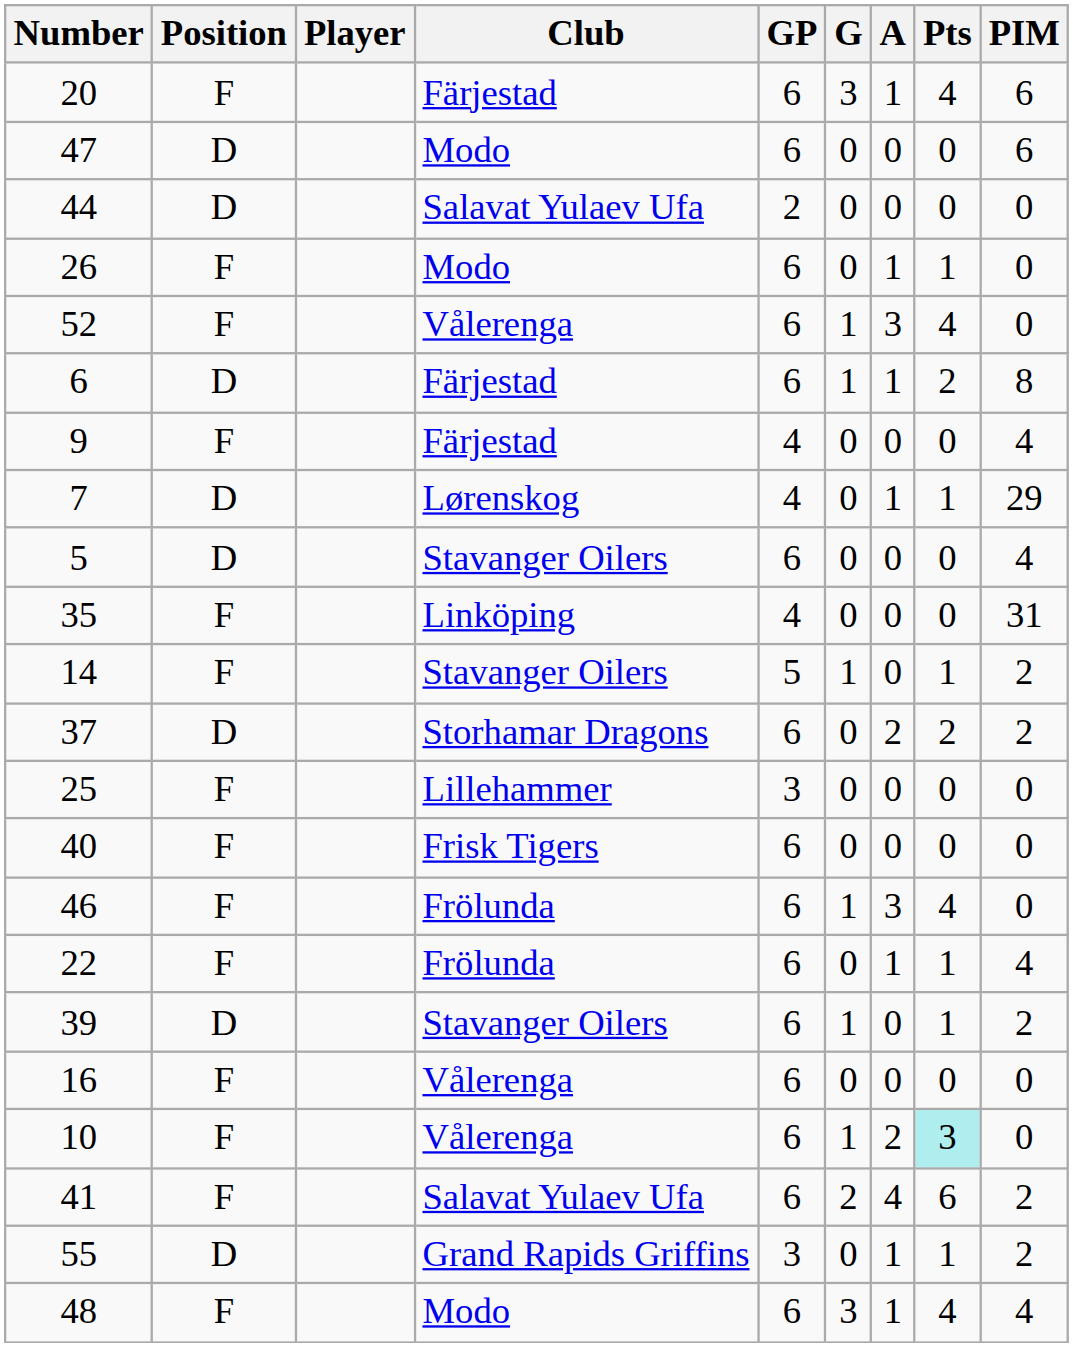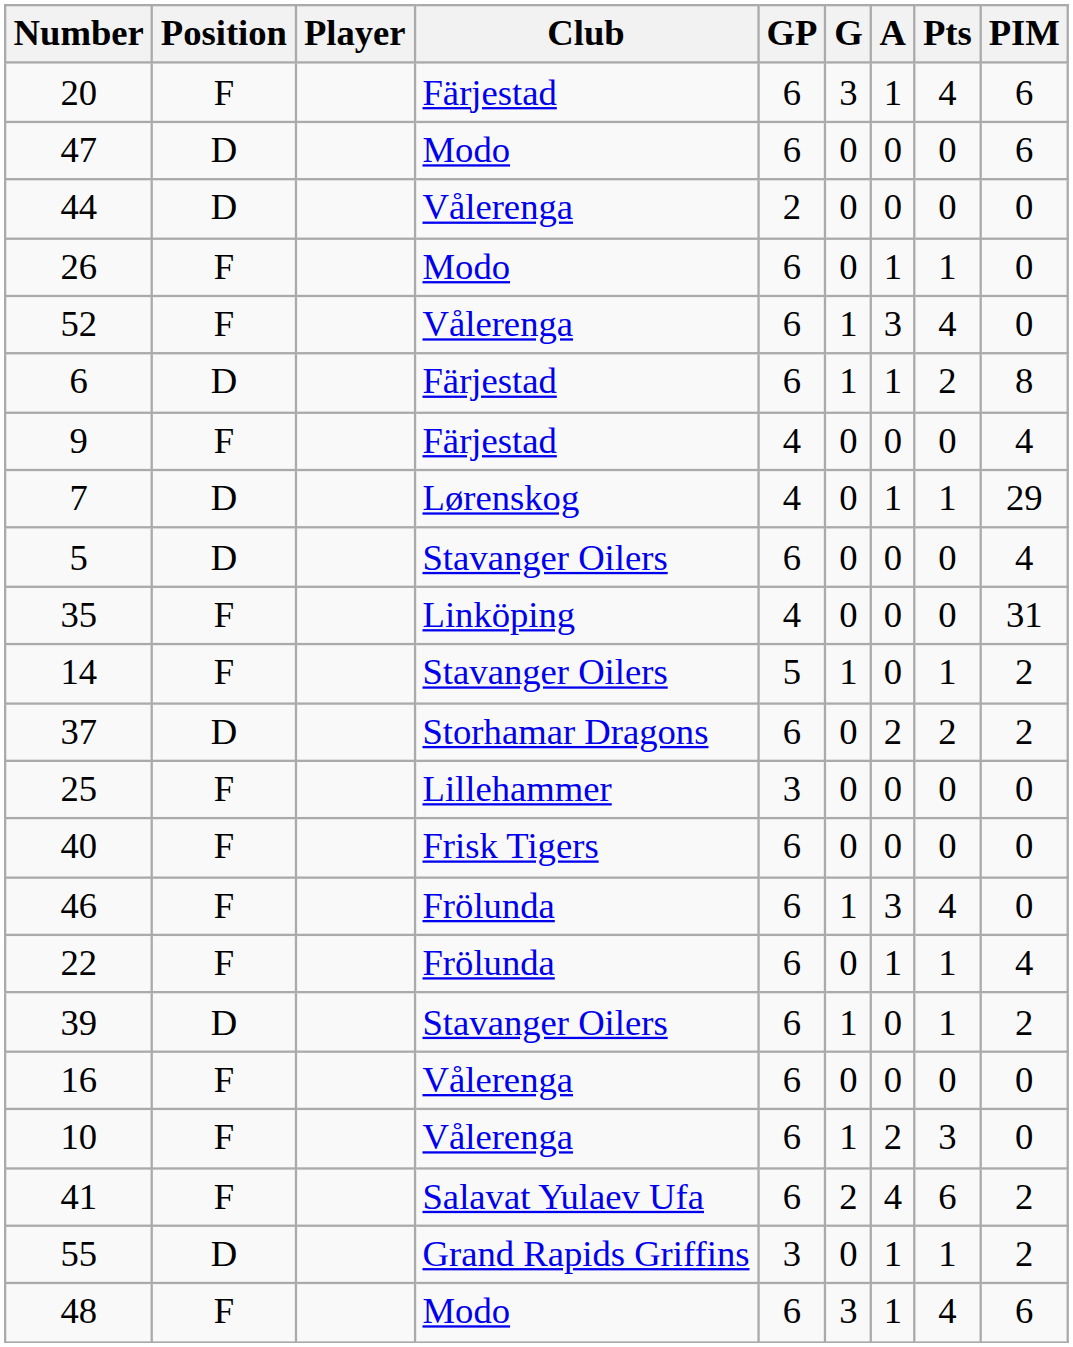 <table class="wikitable sortable" style="text-align:center; padding:4px; border-spacing=0;">
 <tr>
 <th>Number</th>
 <th>Position</th>
 <th>Player</th>
 <th>Club</th>
 <th>GP</th>
 <th>G</th>
 <th>A</th>
 <th>Pts</th>
 <th>PIM</th>
 </tr>
 <tr>
 <td>20</td>
 <td>F</td>
 <td align=left></td>
 <td align=left><a href='#'>Färjestad</a></td>
 <td>6</td>
 <td>3</td>
 <td>1</td>
 <td>4</td>
 <td>6</td>
 </tr>
 <tr>
 <td>47</td>
 <td>D</td>
 <td align=left></td>
 <td align=left><a href='#'>Modo</a></td>
 <td>6</td>
 <td>0</td>
 <td>0</td>
 <td>0</td>
 <td>6</td>
 </tr>
 <tr>
 <td>44</td>
 <td>D</td>
 <td align=left></td>
-<td align=left><a href='#'>Salavat Yulaev Ufa</a></td>
+<td align=left><a href='#'>Vålerenga</a></td>
 <td>2</td>
 <td>0</td>
 <td>0</td>
 <td>0</td>
 <td>0</td>
 </tr>
 <tr>
 <td>26</td>
 <td>F</td>
 <td align=left></td>
 <td align=left><a href='#'>Modo</a></td>
 <td>6</td>
 <td>0</td>
 <td>1</td>
 <td>1</td>
 <td>0</td>
 </tr>
 <tr>
 <td>52</td>
 <td>F</td>
 <td align=left></td>
 <td align=left><a href='#'>Vålerenga</a></td>
 <td>6</td>
 <td>1</td>
 <td>3</td>
 <td>4</td>
 <td>0</td>
 </tr>
 <tr>
 <td>6</td>
 <td>D</td>
 <td align=left></td>
 <td align=left><a href='#'>Färjestad</a></td>
 <td>6</td>
 <td>1</td>
 <td>1</td>
 <td>2</td>
 <td>8</td>
 </tr>
 <tr>
 <td>9</td>
 <td>F</td>
 <td align=left></td>
 <td align=left><a href='#'>Färjestad</a></td>
 <td>4</td>
 <td>0</td>
 <td>0</td>
 <td>0</td>
 <td>4</td>
 </tr>
 <tr>
 <td>7</td>
 <td>D</td>
 <td align=left></td>
 <td align=left><a href='#'>Lørenskog</a></td>
 <td>4</td>
 <td>0</td>
 <td>1</td>
 <td>1</td>
 <td>29</td>
 </tr>
 <tr>
 <td>5</td>
 <td>D</td>
 <td align=left></td>
 <td align=left><a href='#'>Stavanger Oilers</a></td>
 <td>6</td>
 <td>0</td>
 <td>0</td>
 <td>0</td>
 <td>4</td>
 </tr>
 <tr>
 <td>35</td>
 <td>F</td>
 <td align=left></td>
 <td align=left><a href='#'>Linköping</a></td>
 <td>4</td>
 <td>0</td>
 <td>0</td>
 <td>0</td>
 <td>31</td>
 </tr>
 <tr>
 <td>14</td>
 <td>F</td>
 <td align=left></td>
 <td align=left><a href='#'>Stavanger Oilers</a></td>
 <td>5</td>
 <td>1</td>
 <td>0</td>
 <td>1</td>
 <td>2</td>
 </tr>
 <tr>
 <td>37</td>
 <td>D</td>
 <td align=left></td>
 <td align=left><a href='#'>Storhamar Dragons</a></td>
 <td>6</td>
 <td>0</td>
 <td>2</td>
 <td>2</td>
 <td>2</td>
 </tr>
 <tr>
 <td>25</td>
 <td>F</td>
 <td align=left></td>
 <td align=left><a href='#'>Lillehammer</a></td>
 <td>3</td>
 <td>0</td>
 <td>0</td>
 <td>0</td>
 <td>0</td>
 </tr>
 <tr>
 <td>40</td>
 <td>F</td>
 <td align=left></td>
 <td align=left><a href='#'>Frisk Tigers</a></td>
 <td>6</td>
 <td>0</td>
 <td>0</td>
 <td>0</td>
 <td>0</td>
 </tr>
 <tr>
 <td>46</td>
 <td>F</td>
 <td align=left></td>
 <td align=left><a href='#'>Frölunda</a></td>
 <td>6</td>
 <td>1</td>
 <td>3</td>
 <td>4</td>
 <td>0</td>
 </tr>
 <tr>
 <td>22</td>
 <td>F</td>
 <td align=left></td>
 <td align=left><a href='#'>Frölunda</a></td>
 <td>6</td>
 <td>0</td>
 <td>1</td>
 <td>1</td>
 <td>4</td>
 </tr>
 <tr>
 <td>39</td>
 <td>D</td>
 <td align=left></td>
 <td align=left><a href='#'>Stavanger Oilers</a></td>
 <td>6</td>
 <td>1</td>
 <td>0</td>
 <td>1</td>
 <td>2</td>
 </tr>
 <tr>
 <td>16</td>
 <td>F</td>
 <td align=left></td>
 <td align=left><a href='#'>Vålerenga</a></td>
 <td>6</td>
 <td>0</td>
 <td>0</td>
 <td>0</td>
 <td>0</td>
 </tr>
 <tr>
 <td>10</td>
 <td>F</td>
 <td align=left></td>
 <td align=left><a href='#'>Vålerenga</a></td>
 <td>6</td>
 <td>1</td>
 <td>2</td>
-<td style="background: paleturquoise;">3</td>
+<td>3</td>
 <td>0</td>
 </tr>
 <tr>
 <td>41</td>
 <td>F</td>
 <td align=left></td>
 <td align=left><a href='#'>Salavat Yulaev Ufa</a></td>
 <td>6</td>
 <td>2</td>
 <td>4</td>
 <td>6</td>
 <td>2</td>
 </tr>
 <tr>
 <td>55</td>
 <td>D</td>
 <td align=left></td>
 <td align=left><a href='#'>Grand Rapids Griffins</a></td>
 <td>3</td>
 <td>0</td>
 <td>1</td>
 <td>1</td>
 <td>2</td>
 </tr>
 <tr>
 <td>48</td>
 <td>F</td>
 <td align=left></td>
 <td align=left><a href='#'>Modo</a></td>
 <td>6</td>
 <td>3</td>
 <td>1</td>
 <td>4</td>
-<td>4</td>
+<td>6</td>
 </tr>
 </table>
